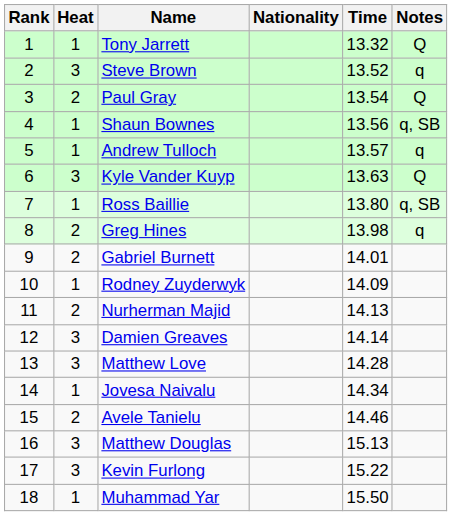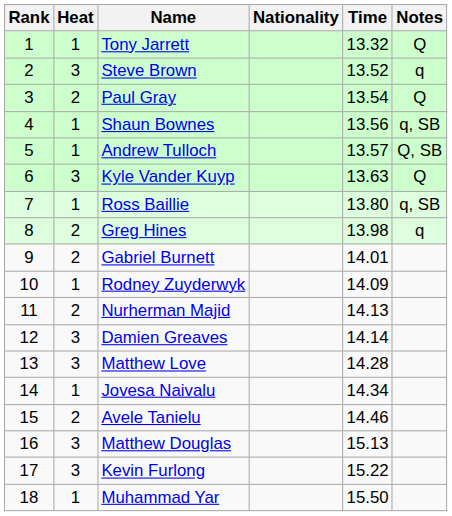 <table class="wikitable sortable" style="text-align:center">
 <tr>
 <th>Rank</th>
 <th>Heat</th>
 <th>Name</th>
 <th>Nationality</th>
 <th>Time</th>
 <th>Notes</th>
 </tr>
 <tr bgcolor=ccffcc>
 <td>1</td>
 <td>1</td>
 <td align=left><a href='#'>Tony Jarrett</a></td>
 <td align=left></td>
 <td>13.32</td>
 <td>Q</td>
 </tr>
 <tr bgcolor=ccffcc>
 <td>2</td>
 <td>3</td>
 <td align=left><a href='#'>Steve Brown</a></td>
 <td align=left></td>
 <td>13.52</td>
 <td>q</td>
 </tr>
 <tr bgcolor=ccffcc>
 <td>3</td>
 <td>2</td>
 <td align=left><a href='#'>Paul Gray</a></td>
 <td align=left></td>
 <td>13.54</td>
 <td>Q</td>
 </tr>
 <tr bgcolor=ccffcc>
 <td>4</td>
 <td>1</td>
 <td align=left><a href='#'>Shaun Bownes</a></td>
 <td align=left></td>
 <td>13.56</td>
 <td>q, SB</td>
 </tr>
 <tr bgcolor=ccffcc>
 <td>5</td>
 <td>1</td>
 <td align=left><a href='#'>Andrew Tulloch</a></td>
 <td align=left></td>
 <td>13.57</td>
-<td>q</td>
+<td>Q, SB</td>
 </tr>
 <tr bgcolor=ccffcc>
 <td>6</td>
 <td>3</td>
 <td align=left><a href='#'>Kyle Vander Kuyp</a></td>
 <td align=left></td>
 <td>13.63</td>
 <td>Q</td>
 </tr>
 <tr bgcolor=ddffdd>
 <td>7</td>
 <td>1</td>
 <td align=left><a href='#'>Ross Baillie</a></td>
 <td align=left></td>
 <td>13.80</td>
 <td>q, SB</td>
 </tr>
 <tr bgcolor=ddffdd>
 <td>8</td>
 <td>2</td>
 <td align=left><a href='#'>Greg Hines</a></td>
 <td align=left></td>
 <td>13.98</td>
 <td>q</td>
 </tr>
 <tr>
 <td>9</td>
 <td>2</td>
 <td align=left><a href='#'>Gabriel Burnett</a></td>
 <td align=left></td>
 <td>14.01</td>
 <td></td>
 </tr>
 <tr>
 <td>10</td>
 <td>1</td>
 <td align=left><a href='#'>Rodney Zuyderwyk</a></td>
 <td align=left></td>
 <td>14.09</td>
 <td></td>
 </tr>
 <tr>
 <td>11</td>
 <td>2</td>
 <td align=left><a href='#'>Nurherman Majid</a></td>
 <td align=left></td>
 <td>14.13</td>
 <td></td>
 </tr>
 <tr>
 <td>12</td>
 <td>3</td>
 <td align=left><a href='#'>Damien Greaves</a></td>
 <td align=left></td>
 <td>14.14</td>
 <td></td>
 </tr>
 <tr>
 <td>13</td>
 <td>3</td>
 <td align=left><a href='#'>Matthew Love</a></td>
 <td align=left></td>
 <td>14.28</td>
 <td></td>
 </tr>
 <tr>
 <td>14</td>
 <td>1</td>
 <td align=left><a href='#'>Jovesa Naivalu</a></td>
 <td align=left></td>
 <td>14.34</td>
 <td></td>
 </tr>
 <tr>
 <td>15</td>
 <td>2</td>
 <td align=left><a href='#'>Avele Tanielu</a></td>
 <td align=left></td>
 <td>14.46</td>
 <td></td>
 </tr>
 <tr>
 <td>16</td>
 <td>3</td>
 <td align=left><a href='#'>Matthew Douglas</a></td>
 <td align=left></td>
 <td>15.13</td>
 <td></td>
 </tr>
 <tr>
 <td>17</td>
 <td>3</td>
 <td align=left><a href='#'>Kevin Furlong</a></td>
 <td align=left></td>
 <td>15.22</td>
 <td></td>
 </tr>
 <tr>
 <td>18</td>
 <td>1</td>
 <td align=left><a href='#'>Muhammad Yar</a></td>
 <td align=left></td>
 <td>15.50</td>
 <td></td>
 </tr>
 </table>
